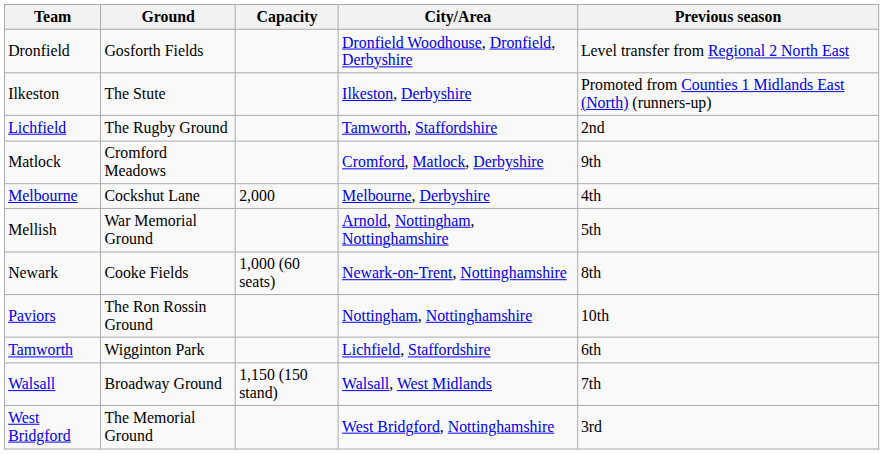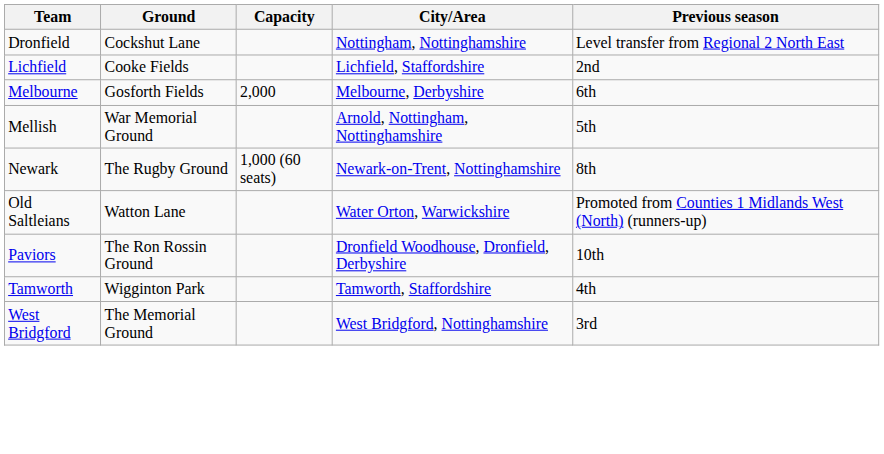 <table class="wikitable sortable" width=100%>
 <tr>
 <th>Team</th>
 <th>Ground</th>
 <th>Capacity</th>
 <th>City/Area</th>
 <th>Previous season</th>
 </tr>
 <tr>
 <td>Dronfield</td>
-<td>Gosforth Fields</td>
+<td>Cockshut Lane</td>
 <td></td>
-<td><a href='#'>Dronfield Woodhouse</a>, <a href='#'>Dronfield</a>, <a href='#'>Derbyshire</a></td>
+<td><a href='#'>Nottingham</a>, <a href='#'>Nottinghamshire</a></td>
 <td>Level transfer from <a href='#'>Regional 2 North East</a></td>
 </tr>
 <tr>
-<td>Ilkeston</td>
-<td>The Stute</td>
+<td><a href='#'>Lichfield</a></td>
+<td>Cooke Fields</td>
 <td></td>
-<td><a href='#'>Ilkeston</a>, <a href='#'>Derbyshire</a></td>
-<td>Promoted from <a href='#'>Counties 1 Midlands East (North)</a> (runners-up)</td>
-</tr>
-<tr>
-<td><a href='#'>Lichfield</a></td>
-<td>The Rugby Ground</td>
-<td></td>
-<td><a href='#'>Tamworth</a>, <a href='#'>Staffordshire</a></td>
+<td><a href='#'>Lichfield</a>, <a href='#'>Staffordshire</a></td>
 <td>2nd</td>
 </tr>
 <tr>
-<td>Matlock</td>
-<td>Cromford Meadows</td>
-<td></td>
-<td><a href='#'>Cromford</a>, <a href='#'>Matlock</a>, <a href='#'>Derbyshire</a></td>
-<td>9th</td>
-</tr>
-<tr>
 <td><a href='#'>Melbourne</a></td>
-<td>Cockshut Lane</td>
+<td>Gosforth Fields</td>
 <td>2,000</td>
 <td><a href='#'>Melbourne</a>, <a href='#'>Derbyshire</a></td>
-<td>4th</td>
+<td>6th</td>
 </tr>
 <tr>
 <td>Mellish</td>
 <td>War Memorial Ground</td>
 <td></td>
 <td><a href='#'>Arnold</a>, <a href='#'>Nottingham</a>, <a href='#'>Nottinghamshire</a></td>
 <td>5th</td>
 </tr>
 <tr>
 <td>Newark</td>
-<td>Cooke Fields</td>
+<td>The Rugby Ground</td>
 <td>1,000 (60 seats)</td>
 <td><a href='#'>Newark-on-Trent</a>, <a href='#'>Nottinghamshire</a></td>
 <td>8th</td>
 </tr>
 <tr>
+<td>Old Saltleians</td>
+<td>Watton Lane</td>
+<td></td>
+<td><a href='#'>Water Orton</a>, <a href='#'>Warwickshire</a></td>
+<td>Promoted from <a href='#'>Counties 1 Midlands West (North)</a> (runners-up)</td>
+</tr>
+<tr>
 <td><a href='#'>Paviors</a></td>
 <td>The Ron Rossin Ground</td>
 <td></td>
-<td><a href='#'>Nottingham</a>, <a href='#'>Nottinghamshire</a></td>
+<td><a href='#'>Dronfield Woodhouse</a>, <a href='#'>Dronfield</a>, <a href='#'>Derbyshire</a></td>
 <td>10th</td>
 </tr>
 <tr>
 <td><a href='#'>Tamworth</a></td>
 <td>Wigginton Park</td>
 <td></td>
-<td><a href='#'>Lichfield</a>, <a href='#'>Staffordshire</a></td>
-<td>6th</td>
-</tr>
-<tr>
-<td><a href='#'>Walsall</a></td>
-<td>Broadway Ground</td>
-<td>1,150 (150 stand)</td>
-<td><a href='#'>Walsall</a>, <a href='#'>West Midlands</a></td>
-<td>7th</td>
+<td><a href='#'>Tamworth</a>, <a href='#'>Staffordshire</a></td>
+<td>4th</td>
 </tr>
 <tr>
 <td><a href='#'>West Bridgford</a></td>
 <td>The Memorial Ground</td>
 <td></td>
 <td><a href='#'>West Bridgford</a>, <a href='#'>Nottinghamshire</a></td>
 <td>3rd</td>
 </tr>
 </table>
